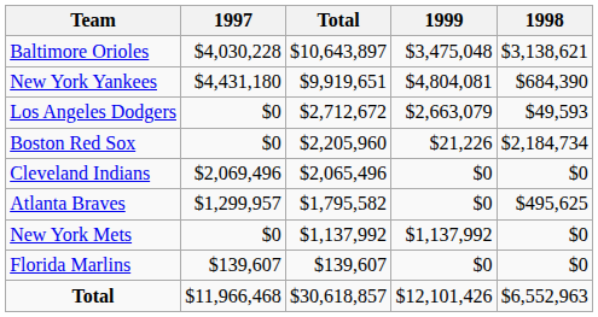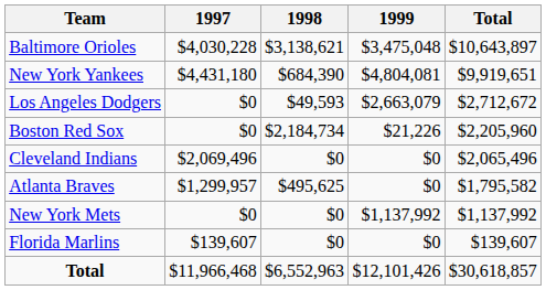 <table class="wikitable" style="text-align:right;">
 <tr>
 <th>Team</th>
 <th>1997</th>
+<th>1998</th>
+<th>1999</th>
 <th>Total</th>
-<th>1999</th>
-<th>1998</th>
 </tr>
 <tr>
 <td align=left><a href='#'>Baltimore Orioles</a></td>
 <td>$4,030,228</td>
+<td>$3,138,621</td>
+<td>$3,475,048</td>
 <td>$10,643,897</td>
-<td>$3,475,048</td>
-<td>$3,138,621</td>
 </tr>
 <tr>
 <td align=left><a href='#'>New York Yankees</a></td>
 <td>$4,431,180</td>
+<td>$684,390</td>
+<td>$4,804,081</td>
 <td>$9,919,651</td>
-<td>$4,804,081</td>
-<td>$684,390</td>
 </tr>
 <tr>
 <td align=left><a href='#'>Los Angeles Dodgers</a></td>
 <td>$0</td>
+<td>$49,593</td>
+<td>$2,663,079</td>
 <td>$2,712,672</td>
-<td>$2,663,079</td>
-<td>$49,593</td>
 </tr>
 <tr>
 <td align=left><a href='#'>Boston Red Sox</a></td>
 <td>$0</td>
+<td>$2,184,734</td>
+<td>$21,226</td>
 <td>$2,205,960</td>
-<td>$21,226</td>
-<td>$2,184,734</td>
 </tr>
 <tr>
 <td align=left><a href='#'>Cleveland Indians</a></td>
 <td>$2,069,496</td>
-<td>$2,065,496</td>
 <td>$0</td>
 <td>$0</td>
+<td>$2,065,496</td>
 </tr>
 <tr>
 <td align=left><a href='#'>Atlanta Braves</a></td>
 <td>$1,299,957</td>
+<td>$495,625</td>
+<td>$0</td>
 <td>$1,795,582</td>
-<td>$0</td>
-<td>$495,625</td>
 </tr>
 <tr>
 <td align=left><a href='#'>New York Mets</a></td>
 <td>$0</td>
+<td>$0</td>
 <td>$1,137,992</td>
 <td>$1,137,992</td>
-<td>$0</td>
 </tr>
 <tr>
 <td align=left><a href='#'>Florida Marlins</a></td>
 <td>$139,607</td>
-<td>$139,607</td>
 <td>$0</td>
 <td>$0</td>
+<td>$139,607</td>
 </tr>
 <tr>
 <td align=center><strong>Total</strong></td>
 <td>$11,966,468</td>
+<td>$6,552,963</td>
+<td>$12,101,426</td>
 <td>$30,618,857</td>
-<td>$12,101,426</td>
-<td>$6,552,963</td>
 </tr>
 </table>
